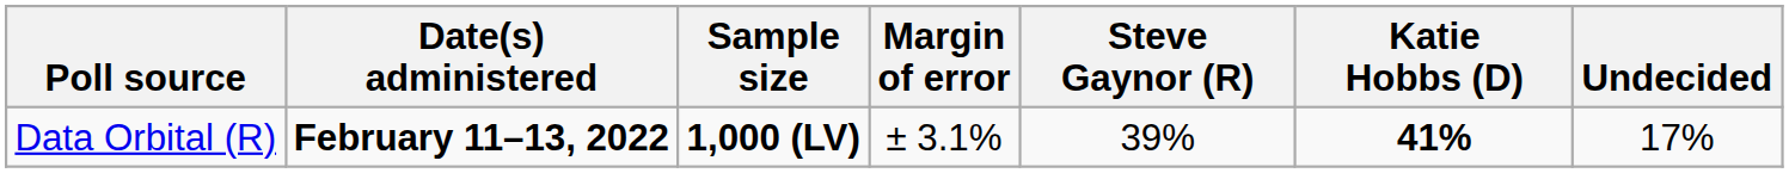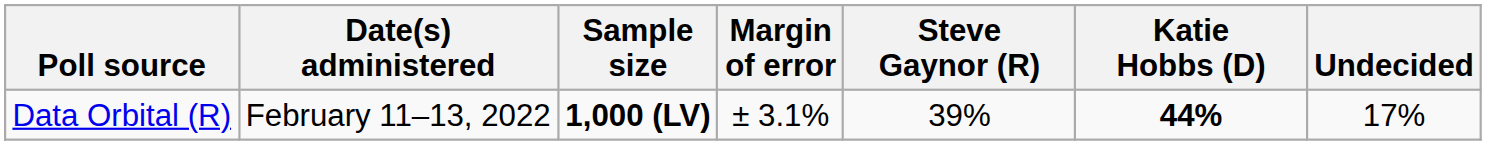 <table class="wikitable" style="font-size:90%;text-align:center;">
 <tr valign=bottom>
 <th>Poll source</th>
 <th>Date(s)<br>administered</th>
 <th>Sample<br>size</th>
 <th>Margin<br>of error</th>
 <th style="width:100px;">Steve<br>Gaynor (R)</th>
 <th style="width:100px;">Katie<br>Hobbs (D)</th>
 <th>Undecided</th>
 </tr>
 <tr>
 <td style="text-align:left;"><a href='#'>Data Orbital (R)</a></td>
-<td><strong>February 11–13, 2022</strong></td>
+<td>February 11–13, 2022</td>
 <td><strong>1,000 (LV)</strong></td>
 <td>± 3.1%</td>
 <td>39%</td>
-<td><strong>41%</strong></td>
+<td><strong>44%</strong></td>
 <td>17%</td>
 </tr>
 </table>
